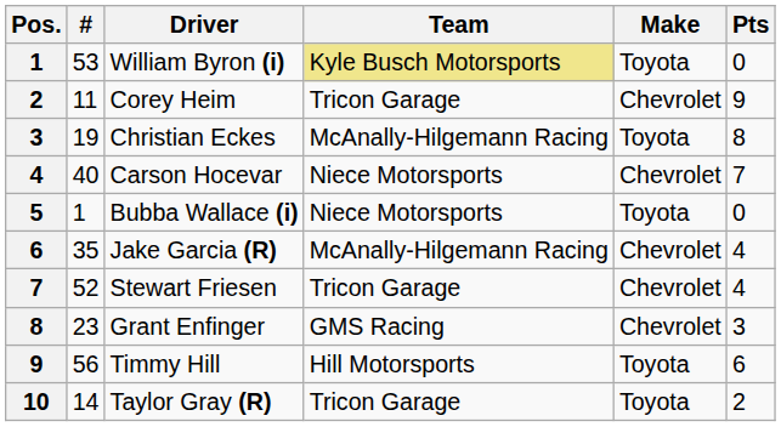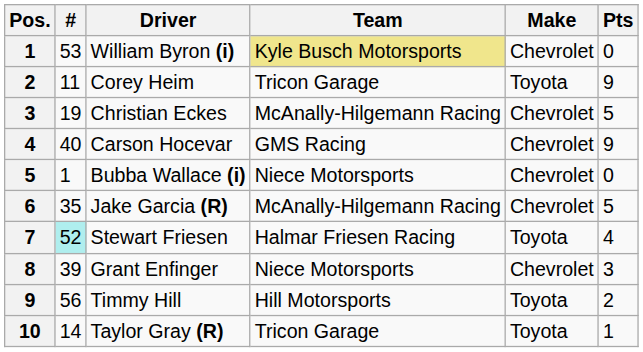 <table class="wikitable" style="font-size:95%">
 <tr>
 <th>Pos.</th>
 <th>#</th>
 <th>Driver</th>
 <th>Team</th>
 <th>Make</th>
 <th>Pts</th>
 </tr>
 <tr>
 <th>1</th>
 <td>53</td>
 <td>William Byron <strong>(i)</strong></td>
 <td style="background: khaki;">Kyle Busch Motorsports</td>
-<td>Toyota</td>
+<td>Chevrolet</td>
 <td>0</td>
 </tr>
 <tr>
 <th>2</th>
 <td>11</td>
 <td>Corey Heim</td>
 <td>Tricon Garage</td>
-<td>Chevrolet</td>
+<td>Toyota</td>
 <td>9</td>
 </tr>
 <tr>
 <th>3</th>
 <td>19</td>
 <td>Christian Eckes</td>
 <td>McAnally-Hilgemann Racing</td>
-<td>Toyota</td>
-<td>8</td>
+<td>Chevrolet</td>
+<td>5</td>
 </tr>
 <tr>
 <th>4</th>
 <td>40</td>
 <td>Carson Hocevar</td>
-<td>Niece Motorsports</td>
+<td>GMS Racing</td>
 <td>Chevrolet</td>
-<td>7</td>
+<td>9</td>
 </tr>
 <tr>
 <th>5</th>
 <td>1</td>
 <td>Bubba Wallace <strong>(i)</strong></td>
 <td>Niece Motorsports</td>
-<td>Toyota</td>
+<td>Chevrolet</td>
 <td>0</td>
 </tr>
 <tr>
 <th>6</th>
 <td>35</td>
 <td>Jake Garcia <strong>(R)</strong></td>
 <td>McAnally-Hilgemann Racing</td>
 <td>Chevrolet</td>
-<td>4</td>
+<td>5</td>
 </tr>
 <tr>
 <th>7</th>
-<td>52</td>
+<td style="background: paleturquoise;">52</td>
 <td>Stewart Friesen</td>
-<td>Tricon Garage</td>
-<td>Chevrolet</td>
+<td>Halmar Friesen Racing</td>
+<td>Toyota</td>
 <td>4</td>
 </tr>
 <tr>
 <th>8</th>
-<td>23</td>
+<td>39</td>
 <td>Grant Enfinger</td>
-<td>GMS Racing</td>
+<td>Niece Motorsports</td>
 <td>Chevrolet</td>
 <td>3</td>
 </tr>
 <tr>
 <th>9</th>
 <td>56</td>
 <td>Timmy Hill</td>
 <td>Hill Motorsports</td>
 <td>Toyota</td>
-<td>6</td>
+<td>2</td>
 </tr>
 <tr>
 <th>10</th>
 <td>14</td>
 <td>Taylor Gray <strong>(R)</strong></td>
 <td>Tricon Garage</td>
 <td>Toyota</td>
-<td>2</td>
+<td>1</td>
 </tr>
 </table>
